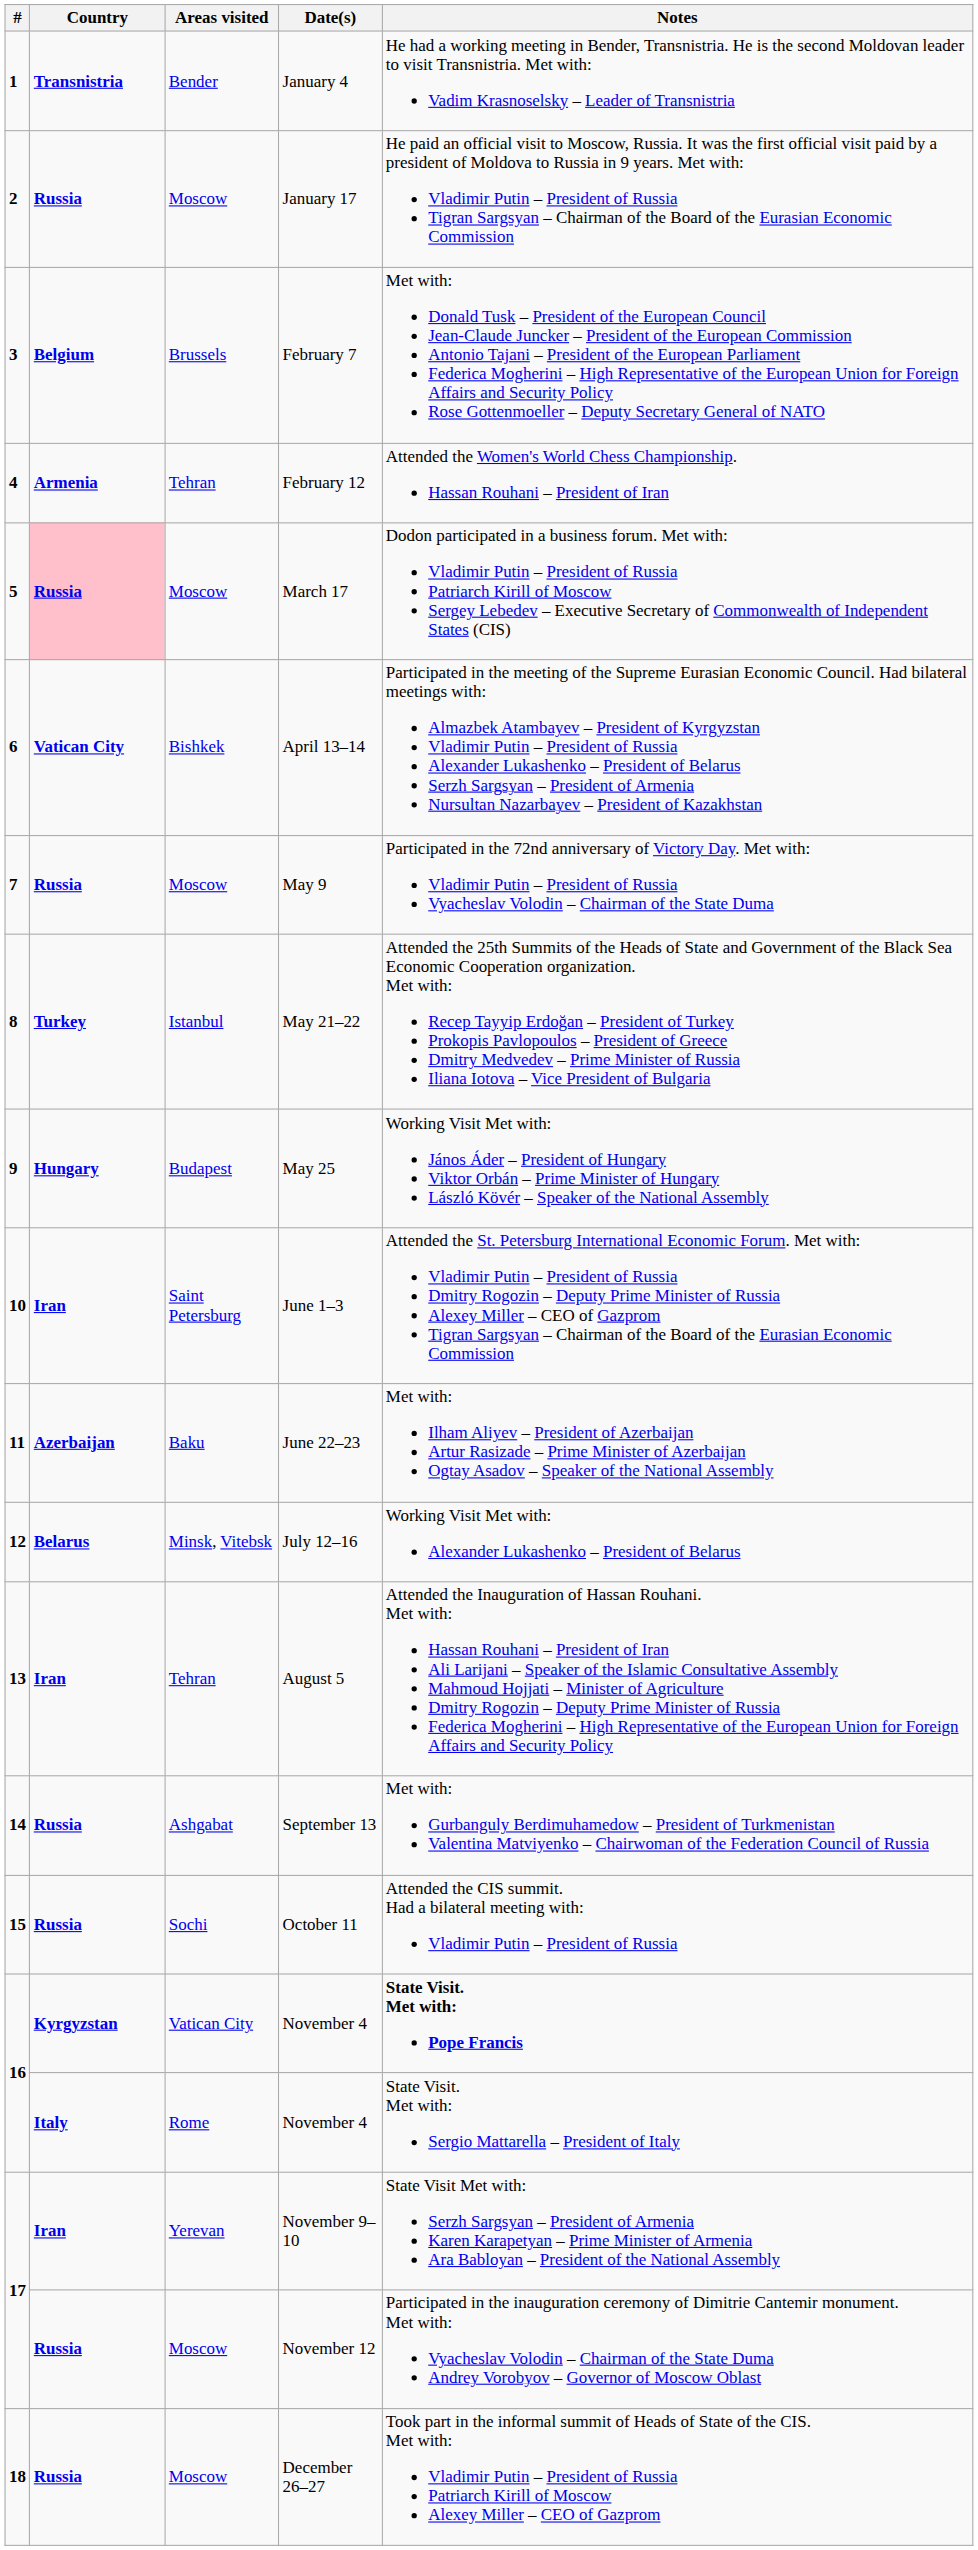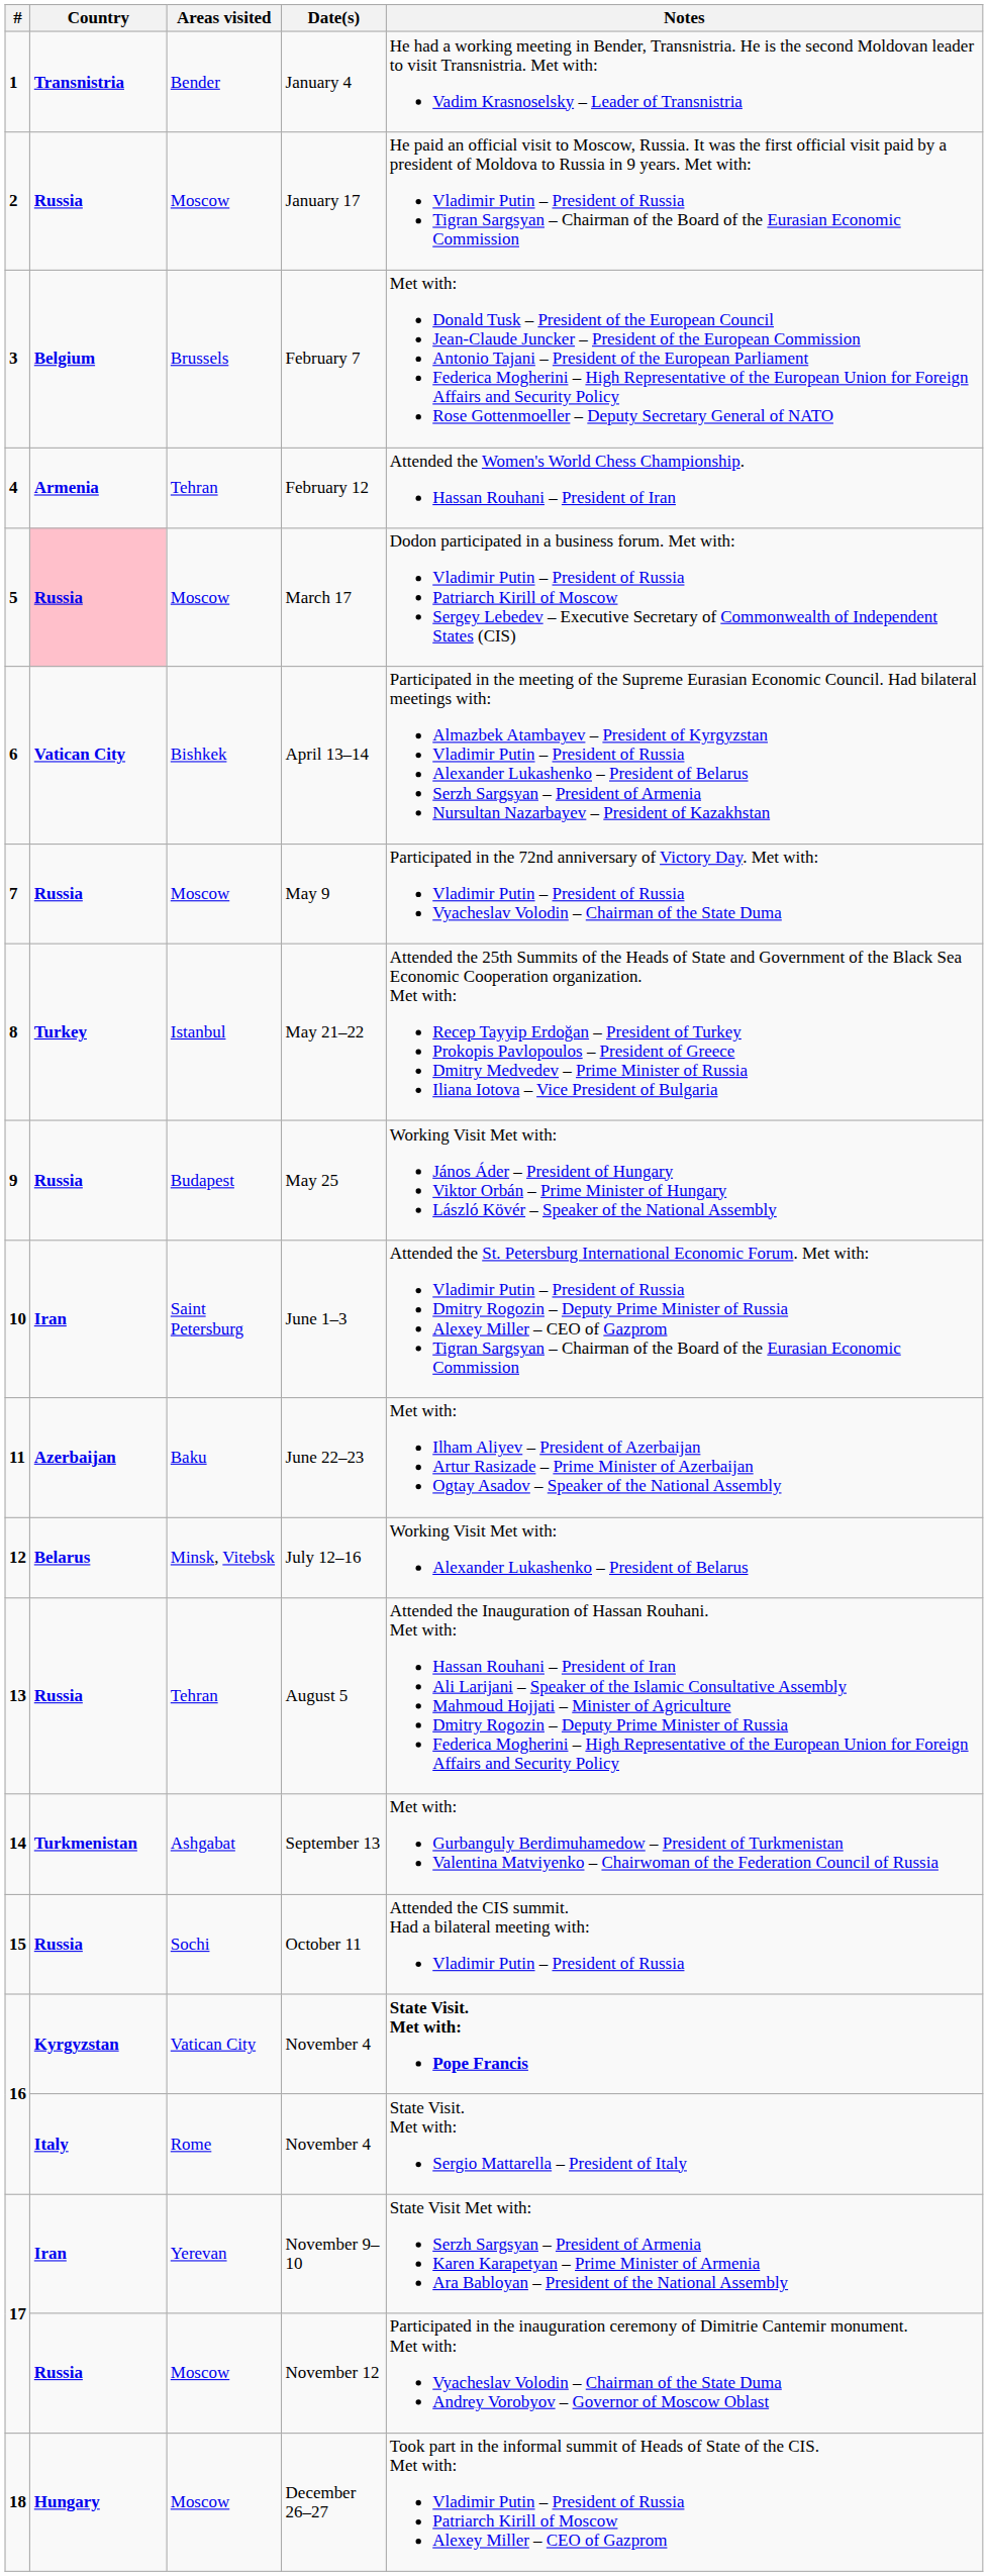 <table class="wikitable" style="margin: 1em auto 1em auto">
 <tr>
 <th>#</th>
 <th width="120">Country</th>
 <th width="100">Areas visited</th>
 <th width="90">Date(s)</th>
 <th width="550">Notes</th>
 </tr>
 <tr>
 <td><strong>1</strong></td>
 <td><strong> <a href='#'>Transnistria</a></strong></td>
 <td><a href='#'>Bender</a></td>
 <td>January 4</td>
 <td>He had a working meeting in Bender, Transnistria. He is the second Moldovan leader to visit Transnistria. Met with:<br><ul><li><a href='#'>Vadim Krasnoselsky</a> – <a href='#'>Leader of Transnistria</a></li></ul></td>
 </tr>
 <tr>
 <td><strong>2</strong></td>
 <td><strong> <a href='#'>Russia</a></strong></td>
 <td><a href='#'>Moscow</a></td>
 <td>January 17</td>
 <td>He paid an official visit to Moscow, Russia. It was the first official visit paid by a president of Moldova to Russia in 9 years. Met with:<br><ul><li><a href='#'>Vladimir Putin</a> – <a href='#'>President of Russia</a></li><li><a href='#'>Tigran Sargsyan</a> – Chairman of the Board of the <a href='#'>Eurasian Economic Commission</a></li></ul></td>
 </tr>
 <tr>
 <td><strong>3</strong></td>
 <td><strong> <a href='#'>Belgium</a></strong></td>
 <td><a href='#'>Brussels</a></td>
 <td>February 7</td>
 <td>Met with:<br><ul><li><a href='#'>Donald Tusk</a> – <a href='#'>President of the European Council</a></li><li><a href='#'>Jean-Claude Juncker</a> – <a href='#'>President of the European Commission</a></li><li><a href='#'>Antonio Tajani</a> – <a href='#'>President of the European Parliament</a></li><li><a href='#'>Federica Mogherini</a> – <a href='#'>High Representative of the European Union for Foreign Affairs and Security Policy</a></li><li><a href='#'>Rose Gottenmoeller</a> – <a href='#'>Deputy Secretary General of NATO</a></li></ul></td>
 </tr>
 <tr>
 <td><strong>4</strong></td>
 <td><strong> <a href='#'>Armenia</a></strong></td>
 <td><a href='#'>Tehran</a></td>
 <td>February 12</td>
 <td>Attended the <a href='#'>Women's World Chess Championship</a>.<br><ul><li><a href='#'>Hassan Rouhani</a> – <a href='#'>President of Iran</a></li></ul></td>
 </tr>
 <tr>
 <td><strong>5</strong></td>
 <td style="background: pink;"><strong> <a href='#'>Russia</a></strong></td>
 <td><a href='#'>Moscow</a></td>
 <td>March 17</td>
 <td>Dodon participated in a business forum. Met with:<br><ul><li><a href='#'>Vladimir Putin</a> – <a href='#'>President of Russia</a></li><li><a href='#'>Patriarch Kirill of Moscow</a></li><li><a href='#'>Sergey Lebedev</a> – Executive Secretary of <a href='#'>Commonwealth of Independent States</a> (CIS)</li></ul></td>
 </tr>
 <tr>
 <td><strong>6</strong></td>
 <td><strong> <a href='#'>Vatican City</a></strong></td>
 <td><a href='#'>Bishkek</a></td>
 <td>April 13–14</td>
 <td>Participated in the meeting of the Supreme Eurasian Economic Council. Had bilateral meetings with:<br><ul><li><a href='#'>Almazbek Atambayev</a> – <a href='#'>President of Kyrgyzstan</a></li><li><a href='#'>Vladimir Putin</a> – <a href='#'>President of Russia</a></li><li><a href='#'>Alexander Lukashenko</a> – <a href='#'>President of Belarus</a></li><li><a href='#'>Serzh Sargsyan</a> – <a href='#'>President of Armenia</a></li><li><a href='#'>Nursultan Nazarbayev</a> – <a href='#'>President of Kazakhstan</a></li></ul></td>
 </tr>
 <tr>
 <td><strong>7</strong></td>
 <td><strong> <a href='#'>Russia</a></strong></td>
 <td><a href='#'>Moscow</a></td>
 <td>May 9</td>
 <td>Participated in the 72nd anniversary of <a href='#'>Victory Day</a>. Met with:<br><ul><li><a href='#'>Vladimir Putin</a> – <a href='#'>President of Russia</a></li><li><a href='#'>Vyacheslav Volodin</a> – <a href='#'>Chairman of the State Duma</a></li></ul></td>
 </tr>
 <tr>
 <td><strong>8</strong></td>
 <td><strong> <a href='#'>Turkey</a></strong></td>
 <td><a href='#'>Istanbul</a></td>
 <td>May 21–22</td>
 <td>Attended the 25th Summits of the Heads of State and Government of the Black Sea Economic Cooperation organization.<br>Met with:<ul><li><a href='#'>Recep Tayyip Erdoğan</a> – <a href='#'>President of Turkey</a></li><li><a href='#'>Prokopis Pavlopoulos</a> – <a href='#'>President of Greece</a></li><li><a href='#'>Dmitry Medvedev</a> – <a href='#'>Prime Minister of Russia</a></li><li><a href='#'>Iliana Iotova</a> – <a href='#'>Vice President of Bulgaria</a></li></ul></td>
 </tr>
 <tr>
 <td><strong>9</strong></td>
-<td><strong> <a href='#'>Hungary</a></strong></td>
+<td><strong> <a href='#'>Russia</a></strong></td>
 <td><a href='#'>Budapest</a></td>
 <td>May 25</td>
 <td>Working Visit Met with:<br><ul><li><a href='#'>János Áder</a> – <a href='#'>President of Hungary</a></li><li><a href='#'>Viktor Orbán</a> – <a href='#'>Prime Minister of Hungary</a></li><li><a href='#'>László Kövér</a> – <a href='#'>Speaker of the National Assembly</a></li></ul></td>
 </tr>
 <tr>
 <td><strong>10</strong></td>
 <td><strong> <a href='#'>Iran</a></strong></td>
 <td><a href='#'>Saint Petersburg</a></td>
 <td>June 1–3</td>
 <td>Attended the <a href='#'>St. Petersburg International Economic Forum</a>. Met with:<br><ul><li><a href='#'>Vladimir Putin</a> – <a href='#'>President of Russia</a></li><li><a href='#'>Dmitry Rogozin</a> – <a href='#'>Deputy Prime Minister of Russia</a></li><li><a href='#'>Alexey Miller</a> – CEO of <a href='#'>Gazprom</a></li><li><a href='#'>Tigran Sargsyan</a> – Chairman of the Board of the <a href='#'>Eurasian Economic Commission</a></li></ul></td>
 </tr>
 <tr>
 <td><strong>11</strong></td>
 <td><strong> <a href='#'>Azerbaijan</a></strong></td>
 <td><a href='#'>Baku</a></td>
 <td>June 22–23</td>
 <td>Met with:<br><ul><li><a href='#'>Ilham Aliyev</a> – <a href='#'>President of Azerbaijan</a></li><li><a href='#'>Artur Rasizade</a> – <a href='#'>Prime Minister of Azerbaijan</a></li><li><a href='#'>Ogtay Asadov</a> – <a href='#'>Speaker of the National Assembly</a></li></ul></td>
 </tr>
 <tr>
 <td><strong>12</strong></td>
 <td><strong> <a href='#'>Belarus</a></strong></td>
 <td><a href='#'>Minsk</a>, <a href='#'>Vitebsk</a></td>
 <td>July 12–16</td>
 <td>Working Visit Met with:<br><ul><li><a href='#'>Alexander Lukashenko</a> – <a href='#'>President of Belarus</a></li></ul></td>
 </tr>
 <tr>
 <td><strong>13</strong></td>
-<td><strong> <a href='#'>Iran</a></strong></td>
+<td><strong> <a href='#'>Russia</a></strong></td>
 <td><a href='#'>Tehran</a></td>
 <td>August 5</td>
 <td>Attended the Inauguration of Hassan Rouhani.<br>Met with:<ul><li><a href='#'>Hassan Rouhani</a> – <a href='#'>President of Iran</a></li><li><a href='#'>Ali Larijani</a> – <a href='#'>Speaker of the Islamic Consultative Assembly</a></li><li><a href='#'>Mahmoud Hojjati</a> – <a href='#'>Minister of Agriculture</a></li><li><a href='#'>Dmitry Rogozin</a> – <a href='#'>Deputy Prime Minister of Russia</a></li><li><a href='#'>Federica Mogherini</a> – <a href='#'>High Representative of the European Union for Foreign Affairs and Security Policy</a></li></ul></td>
 </tr>
 <tr>
 <td><strong>14</strong></td>
-<td><strong> <a href='#'>Russia</a></strong></td>
+<td><strong> <a href='#'>Turkmenistan</a></strong></td>
 <td><a href='#'>Ashgabat</a></td>
 <td>September 13</td>
 <td>Met with:<br><ul><li><a href='#'>Gurbanguly Berdimuhamedow</a> – <a href='#'>President of Turkmenistan</a></li><li><a href='#'>Valentina Matviyenko</a> – <a href='#'>Chairwoman of the Federation Council of Russia</a></li></ul></td>
 </tr>
 <tr>
 <td><strong>15</strong></td>
 <td><strong> <a href='#'>Russia</a></strong></td>
 <td><a href='#'>Sochi</a></td>
 <td>October 11</td>
 <td>Attended the CIS summit.<br>Had a bilateral meeting with:<ul><li><a href='#'>Vladimir Putin</a> – <a href='#'>President of Russia</a></li></ul></td>
 </tr>
 <tr>
 <td rowspan="2"><strong>16</strong></td>
 <td><strong> <a href='#'>Kyrgyzstan</a></strong></td>
 <td><a href='#'>Vatican City</a></td>
 <td>November 4</td>
 <td><strong>State Visit.<br>Met with:<ul><li><a href='#'>Pope Francis</a></li></ul></strong></td>
 </tr>
 <tr>
 <td><strong> <a href='#'>Italy</a></strong></td>
 <td><a href='#'>Rome</a></td>
 <td>November 4</td>
 <td>State Visit.<br>Met with:<ul><li><a href='#'>Sergio Mattarella</a> – <a href='#'>President of Italy</a></li></ul></td>
 </tr>
 <tr>
 <td rowspan="2"><strong>17</strong></td>
 <td><strong> <a href='#'>Iran</a></strong></td>
 <td><a href='#'>Yerevan</a></td>
 <td>November 9–10</td>
 <td>State Visit Met with:<br><ul><li><a href='#'>Serzh Sargsyan</a> – <a href='#'>President of Armenia</a></li><li><a href='#'>Karen Karapetyan</a> – <a href='#'>Prime Minister of Armenia</a></li><li><a href='#'>Ara Babloyan</a> – <a href='#'>President of the National Assembly</a></li></ul></td>
 </tr>
 <tr>
 <td><strong> <a href='#'>Russia</a></strong></td>
 <td><a href='#'>Moscow</a></td>
 <td>November 12</td>
 <td>Participated in the inauguration ceremony of Dimitrie Cantemir monument.<br>Met with:<ul><li><a href='#'>Vyacheslav Volodin</a> – <a href='#'>Chairman of the State Duma</a></li><li><a href='#'>Andrey Vorobyov</a> – <a href='#'>Governor of Moscow Oblast</a></li></ul></td>
 </tr>
 <tr>
 <td><strong>18</strong></td>
-<td><strong> <a href='#'>Russia</a></strong></td>
+<td><strong> <a href='#'>Hungary</a></strong></td>
 <td><a href='#'>Moscow</a></td>
 <td>December 26–27</td>
 <td>Took part in the informal summit of Heads of State of the CIS.<br>Met with:<ul><li><a href='#'>Vladimir Putin</a> – <a href='#'>President of Russia</a></li><li><a href='#'>Patriarch Kirill of Moscow</a></li><li><a href='#'>Alexey Miller</a> – <a href='#'>CEO of Gazprom</a></li></ul></td>
 </tr>
 </table>
